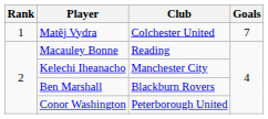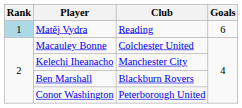 <table class="wikitable sortable" style="text-align:center">
 <tr>
 <th>Rank</th>
 <th>Player</th>
 <th>Club</th>
 <th>Goals</th>
 </tr>
 <tr>
-<td>1</td>
+<td style="background: lightblue;">1</td>
 <td align="left"> <a href='#'>Matěj Vydra</a></td>
-<td align="left"><a href='#'>Colchester United</a></td>
-<td>7</td>
+<td align="left"><a href='#'>Reading</a></td>
+<td>6</td>
 </tr>
 <tr>
 <td rowspan="4">2</td>
 <td align="left"> <a href='#'>Macauley Bonne</a></td>
-<td align="left"><a href='#'>Reading</a></td>
+<td align="left"><a href='#'>Colchester United</a></td>
 <td rowspan="4">4</td>
 </tr>
 <tr>
 <td align="left"> <a href='#'>Kelechi Iheanacho</a></td>
 <td align="left"><a href='#'>Manchester City</a></td>
 </tr>
 <tr>
 <td align="left"> <a href='#'>Ben Marshall</a></td>
 <td align="left"><a href='#'>Blackburn Rovers</a></td>
 </tr>
 <tr>
 <td align="left"> <a href='#'>Conor Washington</a></td>
 <td align="left"><a href='#'>Peterborough United</a></td>
 </tr>
 </table>
